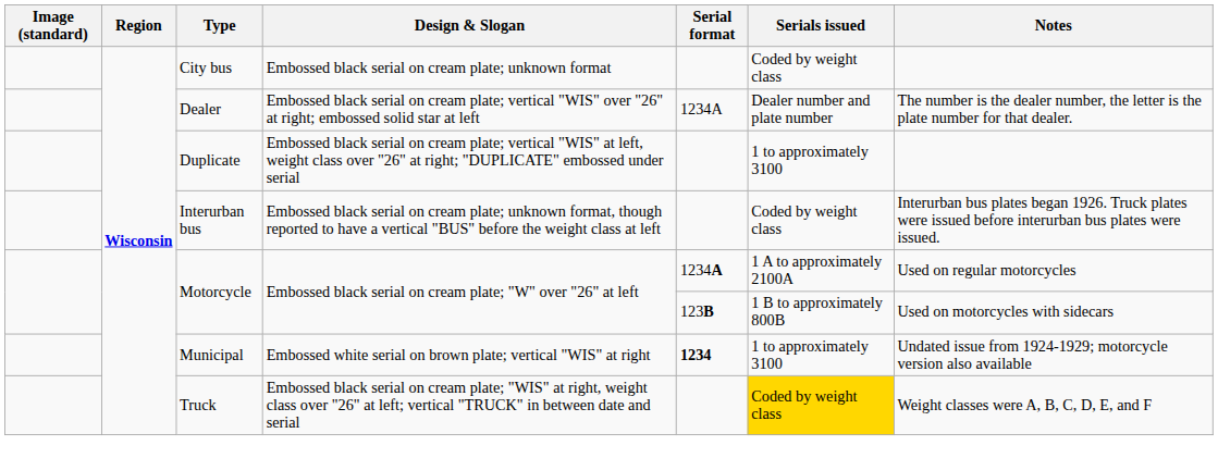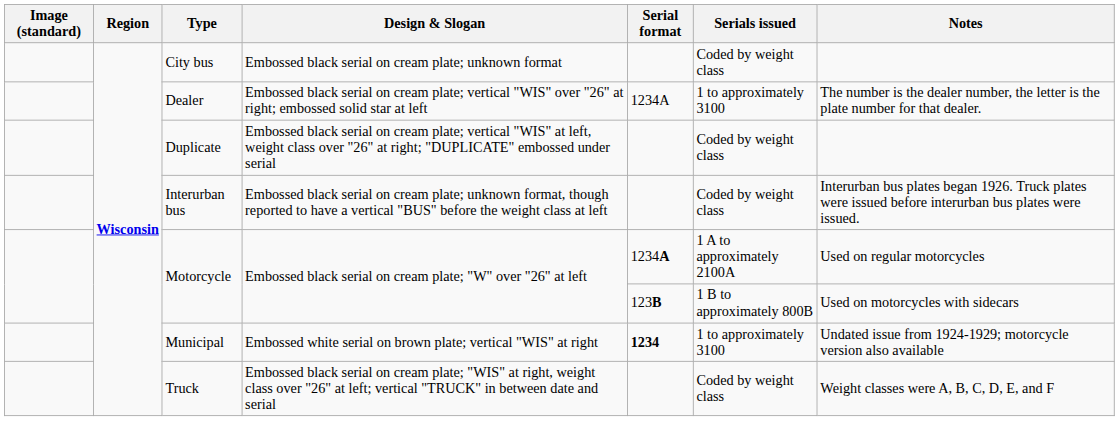 <table class="wikitable">
 <tr>
 <th>Image (standard)</th>
 <th>Region</th>
 <th>Type</th>
 <th>Design & Slogan</th>
 <th>Serial format</th>
 <th>Serials issued</th>
 <th>Notes</th>
 </tr>
 <tr>
 <td></td>
 <td rowspan="8"><a href='#'><strong>Wisconsin</strong></a></td>
 <td>City bus</td>
 <td>Embossed black serial on cream plate; unknown format</td>
 <td></td>
 <td>Coded by weight class</td>
 <td></td>
 </tr>
 <tr>
 <td></td>
 <td>Dealer</td>
 <td>Embossed black serial on cream plate; vertical "WIS" over "26" at right; embossed solid star at left</td>
 <td>1234A</td>
-<td>Dealer number and plate number</td>
+<td>1 to approximately 3100</td>
 <td>The number is the dealer number, the letter is the plate number for that dealer.</td>
 </tr>
 <tr>
 <td></td>
 <td>Duplicate</td>
 <td>Embossed black serial on cream plate; vertical "WIS" at left, weight class over "26" at right; "DUPLICATE" embossed under serial</td>
 <td></td>
-<td>1 to approximately 3100</td>
+<td>Coded by weight class</td>
 <td></td>
 </tr>
 <tr>
 <td></td>
 <td>Interurban bus</td>
 <td>Embossed black serial on cream plate; unknown format, though reported to have a vertical "BUS" before the weight class at left</td>
 <td></td>
 <td>Coded by weight class</td>
 <td>Interurban bus plates began 1926. Truck plates were issued before interurban bus plates were issued.</td>
 </tr>
 <tr>
 <td rowspan="2"></td>
 <td rowspan="2">Motorcycle</td>
 <td rowspan="2">Embossed black serial on cream plate; "W" over "26" at left</td>
 <td>1234<strong>A</strong></td>
 <td>1 A to approximately 2100A</td>
 <td>Used on regular motorcycles</td>
 </tr>
 <tr>
 <td>123<strong>B</strong></td>
 <td>1 B to approximately 800B</td>
 <td>Used on motorcycles with sidecars</td>
 </tr>
 <tr>
 <td></td>
 <td>Municipal</td>
 <td>Embossed white serial on brown plate; vertical "WIS" at right</td>
 <td><strong>1234</strong></td>
 <td>1 to approximately 3100</td>
 <td>Undated issue from 1924-1929; motorcycle version also available</td>
 </tr>
 <tr>
 <td></td>
 <td>Truck</td>
 <td>Embossed black serial on cream plate; "WIS" at right, weight class over "26" at left; vertical "TRUCK" in between date and serial</td>
 <td></td>
-<td style="background: gold;">Coded by weight class</td>
+<td>Coded by weight class</td>
 <td>Weight classes were A, B, C, D, E, and F</td>
 </tr>
 </table>
